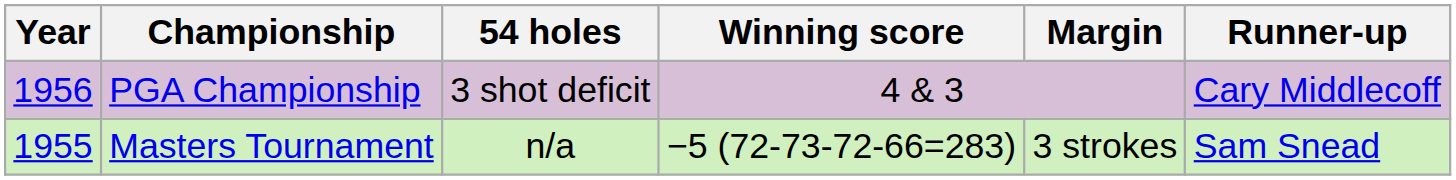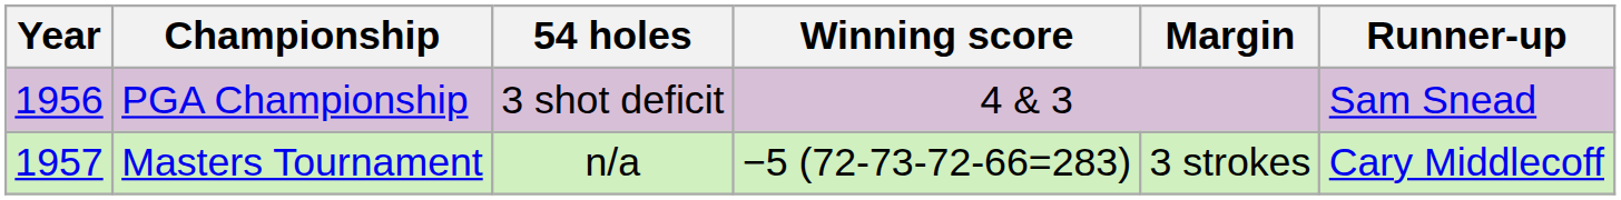 <table class="wikitable">
 <tr>
 <th>Year</th>
 <th>Championship</th>
 <th>54 holes</th>
 <th>Winning score</th>
 <th>Margin</th>
 <th>Runner-up</th>
 </tr>
 <tr style="background:thistle;">
 <td><a href='#'>1956</a></td>
 <td><a href='#'>PGA Championship</a></td>
 <td>3 shot deficit</td>
 <td colspan="2" style="text-align:center;">4 & 3</td>
-<td> <a href='#'>Cary Middlecoff</a></td>
+<td> <a href='#'>Sam Snead</a></td>
 </tr>
 <tr style="background:#D0F0C0;">
-<td><a href='#'>1955</a></td>
+<td><a href='#'>1957</a></td>
 <td><a href='#'>Masters Tournament</a></td>
 <td align=center>n/a</td>
 <td>−5 (72-73-72-66=283)</td>
 <td>3 strokes</td>
-<td> <a href='#'>Sam Snead</a></td>
+<td> <a href='#'>Cary Middlecoff</a></td>
 </tr>
 </table>
